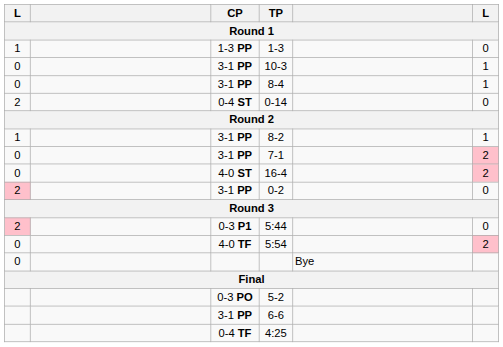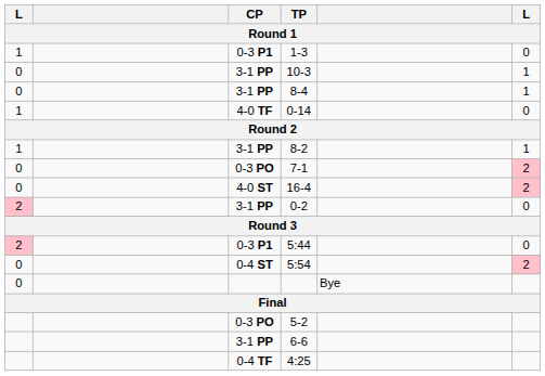 <table class="wikitable" style="text-align: center;" |>
 <tr>
 <th width="30">L</th>
 <th width="250"></th>
 <th width="62">CP</th>
 <th width="40">TP</th>
 <th width="250"></th>
 <th width="30">L</th>
 </tr>
 <tr>
 <th colspan="7">Round 1</th>
 </tr>
 <tr>
 <td>1</td>
 <td style="text-align:left;"></td>
-<td>1-3 <strong>PP</strong></td>
+<td>0-3 <strong>P1</strong></td>
 <td>1-3</td>
 <td style="text-align:left;"><strong></strong></td>
 <td>0</td>
 </tr>
 <tr>
 <td>0</td>
 <td style="text-align:left;"><strong></strong></td>
 <td>3-1 <strong>PP</strong></td>
 <td>10-3</td>
 <td style="text-align:left;"></td>
 <td>1</td>
 </tr>
 <tr>
 <td>0</td>
 <td style="text-align:left;"><strong></strong></td>
 <td>3-1 <strong>PP</strong></td>
 <td>8-4</td>
 <td style="text-align:left;"></td>
 <td>1</td>
 </tr>
 <tr>
-<td>2</td>
+<td>1</td>
 <td style="text-align:left;"></td>
-<td>0-4 <strong>ST</strong></td>
+<td>4-0 <strong>TF</strong></td>
 <td>0-14</td>
 <td style="text-align:left;"><strong></strong></td>
 <td>0</td>
 </tr>
 <tr>
 <th colspan="7">Round 2</th>
 </tr>
 <tr>
 <td>1</td>
 <td style="text-align:left;"><strong></strong></td>
 <td>3-1 <strong>PP</strong></td>
 <td>8-2</td>
 <td style="text-align:left;"></td>
 <td>1</td>
 </tr>
 <tr>
 <td>0</td>
 <td style="text-align:left;"><strong></strong></td>
-<td>3-1 <strong>PP</strong></td>
+<td>0-3 <strong>PO</strong></td>
 <td>7-1</td>
 <td style="text-align:left;"></td>
 <td bgcolor=pink>2</td>
 </tr>
 <tr>
 <td>0</td>
 <td style="text-align:left;"><strong></strong></td>
 <td>4-0 <strong>ST</strong></td>
 <td>16-4</td>
 <td style="text-align:left;"></td>
 <td bgcolor=pink>2</td>
 </tr>
 <tr>
 <td bgcolor=pink>2</td>
 <td style="text-align:left;"></td>
 <td>3-1 <strong>PP</strong></td>
 <td>0-2</td>
 <td style="text-align:left;"><strong></strong></td>
 <td>0</td>
 </tr>
 <tr>
 <th colspan="7">Round 3</th>
 </tr>
 <tr>
 <td bgcolor=pink>2</td>
 <td style="text-align:left;"></td>
 <td>0-3 <strong>P1</strong></td>
 <td>5:44</td>
 <td style="text-align:left;"><strong></strong></td>
 <td>0</td>
 </tr>
 <tr>
 <td>0</td>
 <td style="text-align:left;"><strong></strong></td>
-<td>4-0 <strong>TF</strong></td>
+<td>0-4 <strong>ST</strong></td>
 <td>5:54</td>
 <td style="text-align:left;"></td>
 <td bgcolor=pink>2</td>
 </tr>
 <tr>
 <td>0</td>
 <td style="text-align:left;"><strong></strong></td>
 <td></td>
 <td></td>
 <td style="text-align:left;">Bye</td>
 <td></td>
 </tr>
 <tr>
 <th colspan="7">Final</th>
 </tr>
 <tr>
 <td></td>
 <td style="text-align:left;"><strong></strong></td>
 <td>0-3 <strong>PO</strong></td>
 <td>5-2</td>
 <td style="text-align:left;"></td>
 <td></td>
 </tr>
 <tr>
 <td></td>
 <td style="text-align:left;"><strong></strong></td>
 <td>3-1 <strong>PP</strong></td>
 <td>6-6</td>
 <td style="text-align:left;"></td>
 <td></td>
 </tr>
 <tr>
 <td></td>
 <td style="text-align:left;"></td>
 <td>0-4 <strong>TF</strong></td>
 <td>4:25</td>
 <td style="text-align:left;"><strong></strong></td>
 <td></td>
 </tr>
 </table>
